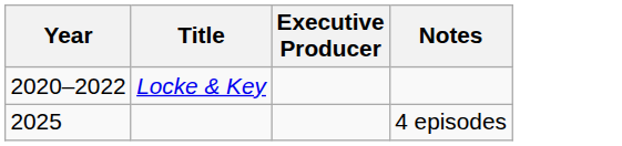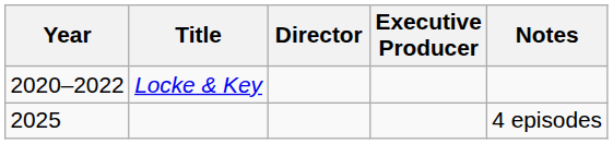 <table class="wikitable">
 <tr>
 <th>Year</th>
 <th>Title</th>
+<th width="65">Director</th>
 <th width="65">Executive<br>Producer</th>
 <th>Notes</th>
 </tr>
 <tr>
 <td>2020–2022</td>
 <td><em><a href='#'>Locke & Key</a></em></td>
 <td></td>
 <td></td>
+<td></td>
 </tr>
 <tr>
 <td>2025</td>
 <td></td>
 <td></td>
+<td></td>
 <td>4 episodes</td>
 </tr>
 </table>
